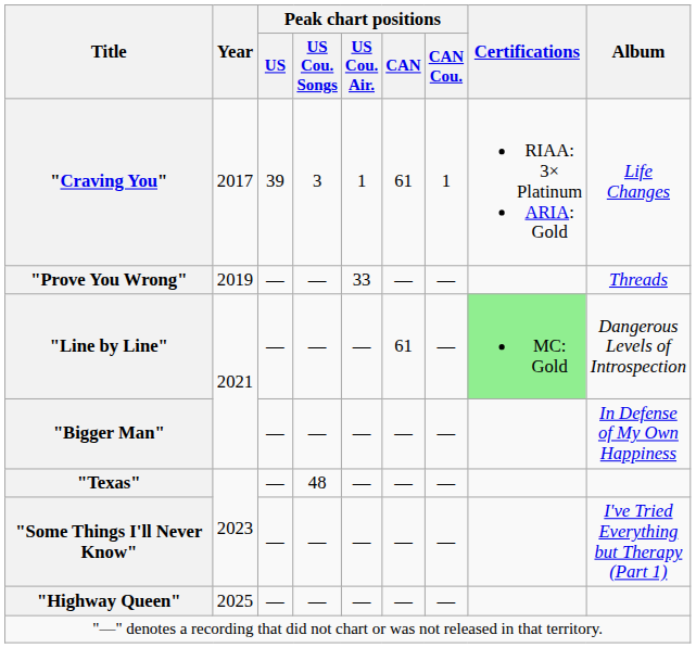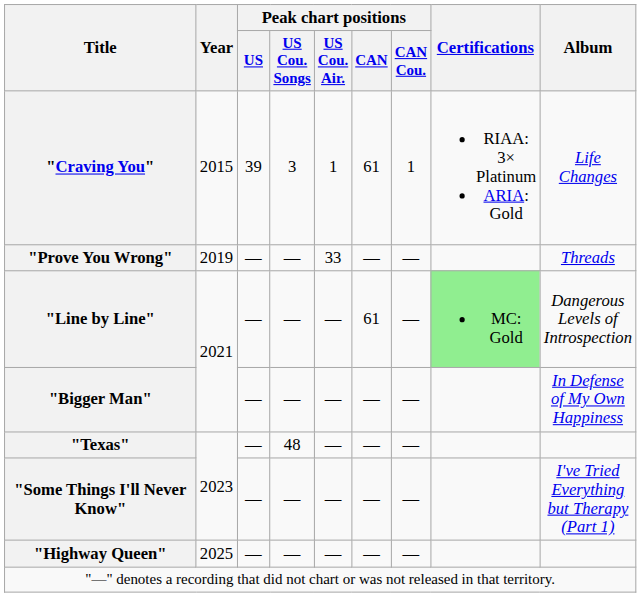 <table class="wikitable plainrowheaders" style="text-align:center;" border="1">
 <tr>
 <th scope="col" rowspan="2" style="width:15em;">Title</th>
 <th scope="col" rowspan="2">Year</th>
 <th colspan="5" scope="col">Peak chart positions</th>
 <th scope="col" rowspan="2"><a href='#'>Certifications</a></th>
 <th scope="col" rowspan="2">Album</th>
 </tr>
 <tr>
 <th scope="col" style="width:2em;font-size:90%;"><a href='#'>US</a><br></th>
 <th scope="col" style="width:2em;font-size:90%;"><a href='#'>US Cou.<br>Songs</a><br></th>
 <th scope="col" style="width:2em;font-size:90%;"><a href='#'>US Cou.<br>Air.</a><br></th>
 <th scope="col" style="width:2em;font-size:90%;"><a href='#'>CAN</a><br></th>
 <th scope="col" style="width:2em;font-size:90%;"><a href='#'>CAN<br>Cou.</a><br></th>
 </tr>
 <tr>
 <th scope="row">"<a href='#'>Craving You</a>"<br></th>
-<td>2017</td>
+<td>2015</td>
 <td>39</td>
 <td>3</td>
 <td>1</td>
 <td>61</td>
 <td>1</td>
 <td><br><ul><li>RIAA: 3× Platinum</li><li><a href='#'>ARIA</a>: Gold</li></ul></td>
 <td><em><a href='#'>Life Changes</a></em></td>
 </tr>
 <tr>
 <th scope="row">"Prove You Wrong"<br></th>
 <td>2019</td>
 <td>—</td>
 <td>—</td>
 <td>33</td>
 <td>—</td>
 <td>—</td>
 <td></td>
 <td><em><a href='#'>Threads</a></em></td>
 </tr>
 <tr>
 <th scope="row">"Line by Line"<br></th>
 <td rowspan="2">2021</td>
 <td>—</td>
 <td>—</td>
 <td>—</td>
 <td>61</td>
 <td>—</td>
 <td style="background: lightgreen;"><br><ul><li>MC: Gold</li></ul></td>
 <td><em>Dangerous Levels of Introspection</em></td>
 </tr>
 <tr>
 <th scope="row">"Bigger Man"<br></th>
 <td>—</td>
 <td>—</td>
 <td>—</td>
 <td>—</td>
 <td>—</td>
 <td></td>
 <td><em><a href='#'>In Defense of My Own Happiness</a></em></td>
 </tr>
 <tr>
 <th scope="row">"Texas"<br></th>
 <td rowspan="2">2023</td>
 <td>—</td>
 <td>48</td>
 <td>—</td>
 <td>—</td>
 <td>—</td>
 <td></td>
 <td></td>
 </tr>
 <tr>
 <th scope="row">"Some Things I'll Never Know"<br> </th>
 <td>—</td>
 <td>—</td>
 <td>—</td>
 <td>—</td>
 <td>—</td>
 <td></td>
 <td><em><a href='#'>I've Tried Everything but Therapy (Part 1)</a></em></td>
 </tr>
 <tr>
 <th scope="row">"Highway Queen"<br></th>
 <td>2025</td>
 <td>—</td>
 <td>—</td>
 <td>—</td>
 <td>—</td>
 <td>—</td>
 <td></td>
 <td></td>
 </tr>
 <tr>
 <td colspan="9" style="font-size:90%">"—" denotes a recording that did not chart or was not released in that territory.</td>
 </tr>
 </table>
